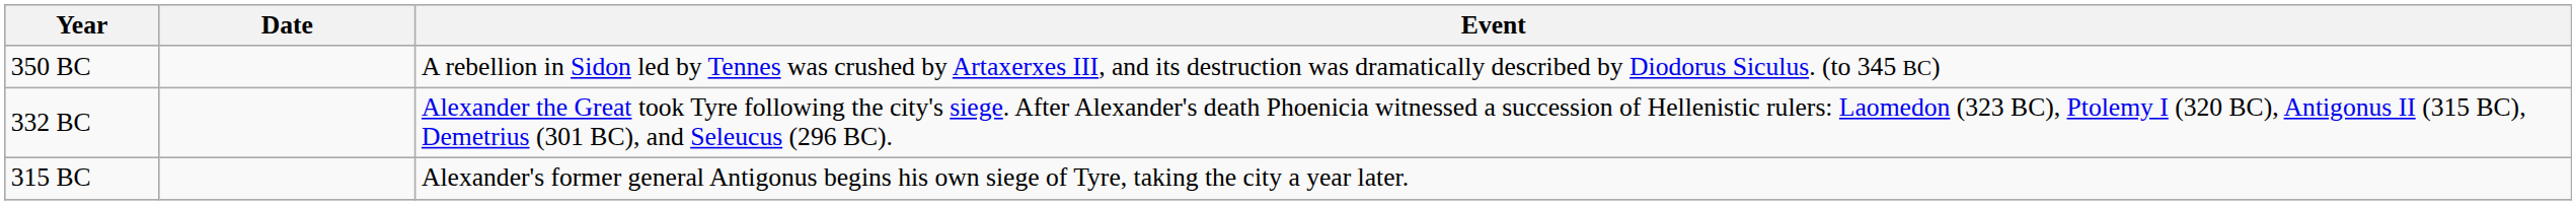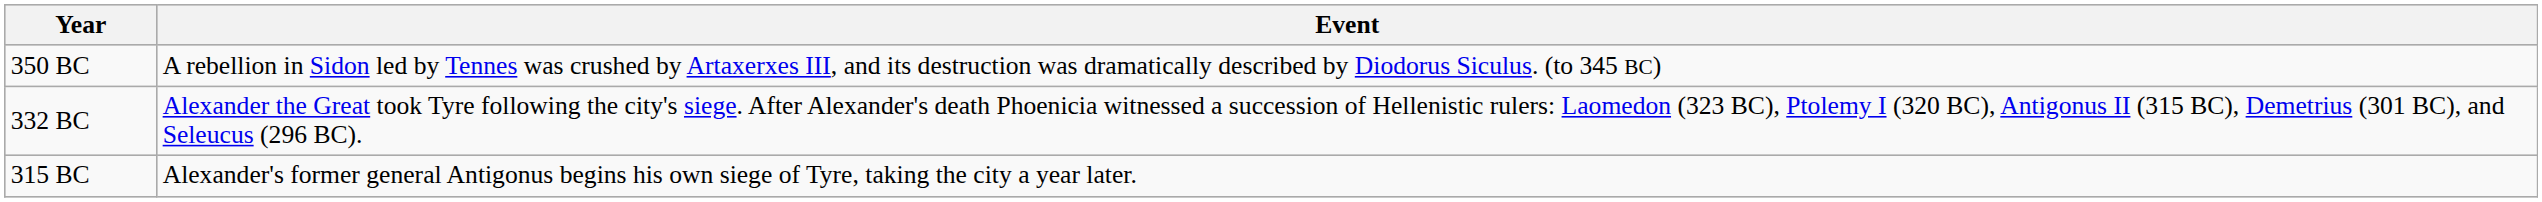 <table class="wikitable" width="100%">
 <tr>
 <th style="width:6%">Year</th>
-<th style="width:10%">Date</th>
 <th>Event</th>
 </tr>
 <tr>
 <td>350 BC</td>
-<td></td>
 <td>A rebellion in <a href='#'>Sidon</a> led by <a href='#'>Tennes</a> was crushed by <a href='#'>Artaxerxes III</a>, and its destruction was dramatically described by <a href='#'>Diodorus Siculus</a>. (to 345 <small>BC</small>)</td>
 </tr>
 <tr>
 <td>332 BC</td>
-<td></td>
 <td><a href='#'>Alexander the Great</a> took Tyre following the city's <a href='#'>siege</a>. After Alexander's death Phoenicia witnessed a succession of Hellenistic rulers: <a href='#'>Laomedon</a> (323 BC), <a href='#'>Ptolemy I</a> (320 BC), <a href='#'>Antigonus II</a> (315 BC), <a href='#'>Demetrius</a> (301 BC), and <a href='#'>Seleucus</a> (296 BC).</td>
 </tr>
 <tr>
 <td>315 BC</td>
-<td></td>
 <td>Alexander's former general Antigonus begins his own siege of Tyre, taking the city a year later.</td>
 </tr>
 </table>
